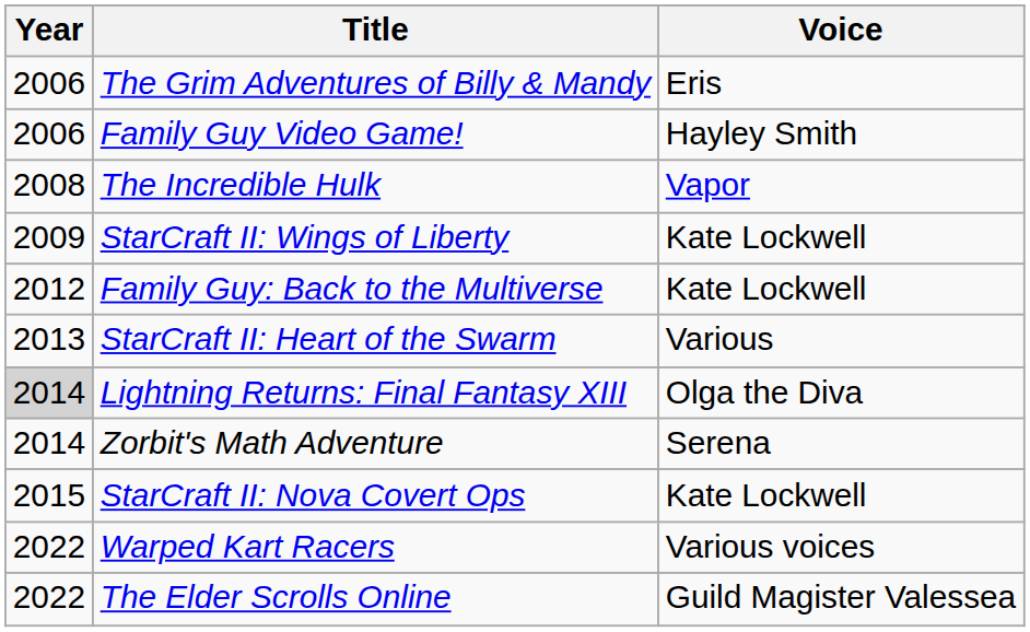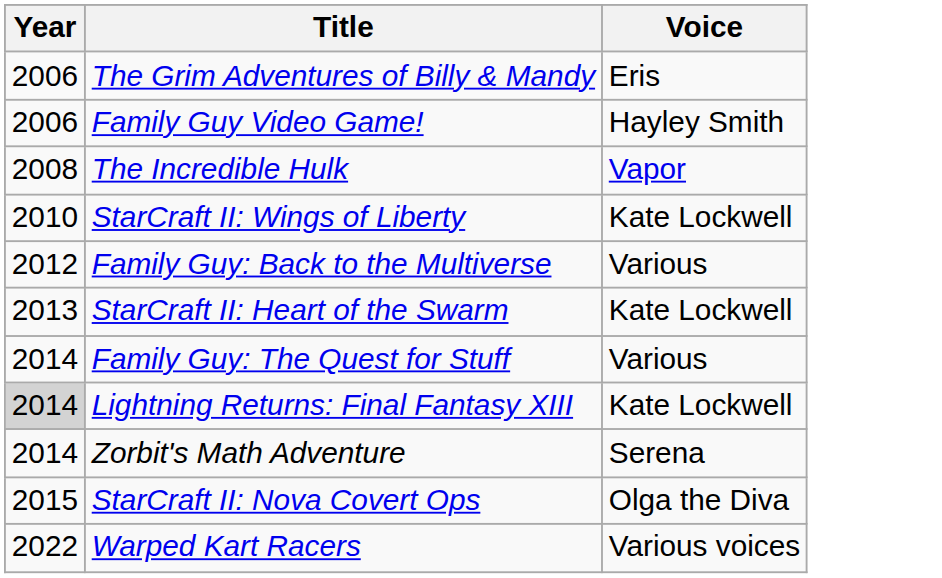 <table class="wikitable sortable">
 <tr>
 <th>Year</th>
 <th>Title</th>
 <th>Voice</th>
 </tr>
 <tr>
 <td>2006</td>
 <td><em><a href='#'>The Grim Adventures of Billy & Mandy</a></em></td>
 <td>Eris</td>
 </tr>
 <tr>
 <td>2006</td>
 <td><em><a href='#'>Family Guy Video Game!</a></em></td>
 <td>Hayley Smith</td>
 </tr>
 <tr>
 <td>2008</td>
 <td><em><a href='#'>The Incredible Hulk</a></em></td>
 <td><a href='#'>Vapor</a></td>
 </tr>
 <tr>
-<td>2009</td>
+<td>2010</td>
 <td><em><a href='#'>StarCraft II: Wings of Liberty</a></em></td>
 <td>Kate Lockwell</td>
 </tr>
 <tr>
 <td>2012</td>
 <td><em><a href='#'>Family Guy: Back to the Multiverse</a></em></td>
-<td>Kate Lockwell</td>
+<td>Various</td>
 </tr>
 <tr>
 <td>2013</td>
 <td><em><a href='#'>StarCraft II: Heart of the Swarm</a></em></td>
+<td>Kate Lockwell</td>
+</tr>
+<tr>
+<td>2014</td>
+<td><em><a href='#'>Family Guy: The Quest for Stuff</a></em></td>
 <td>Various</td>
 </tr>
 <tr>
 <td style="background: lightgrey;">2014</td>
 <td><em><a href='#'>Lightning Returns: Final Fantasy XIII</a></em></td>
-<td>Olga the Diva</td>
+<td>Kate Lockwell</td>
 </tr>
 <tr>
 <td>2014</td>
 <td><em>Zorbit's Math Adventure</em></td>
 <td>Serena</td>
 </tr>
 <tr>
 <td>2015</td>
 <td><em><a href='#'>StarCraft II: Nova Covert Ops</a></em></td>
-<td>Kate Lockwell</td>
+<td>Olga the Diva</td>
 </tr>
 <tr>
 <td>2022</td>
 <td><em><a href='#'>Warped Kart Racers</a></em></td>
 <td>Various voices</td>
 </tr>
-<tr>
-<td>2022</td>
-<td><em><a href='#'>The Elder Scrolls Online</a></em></td>
-<td>Guild Magister Valessea</td>
-</tr>
 </table>
